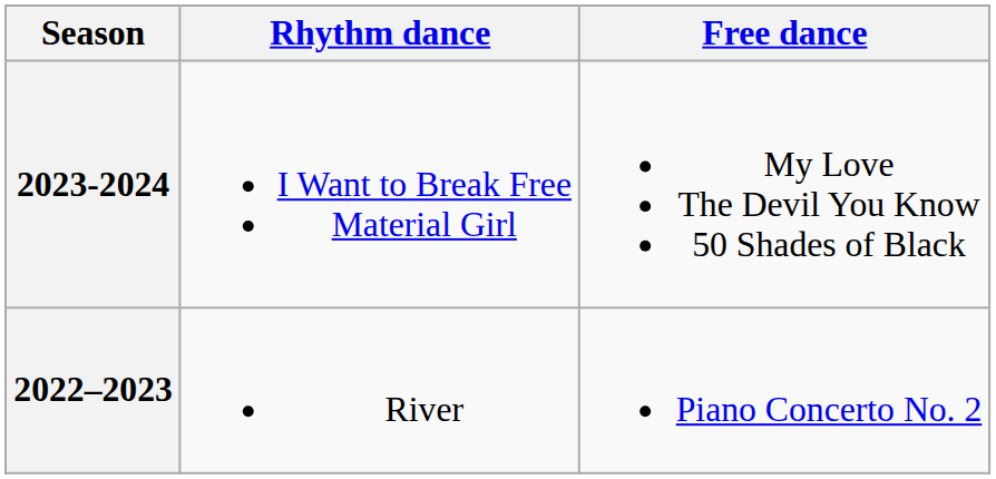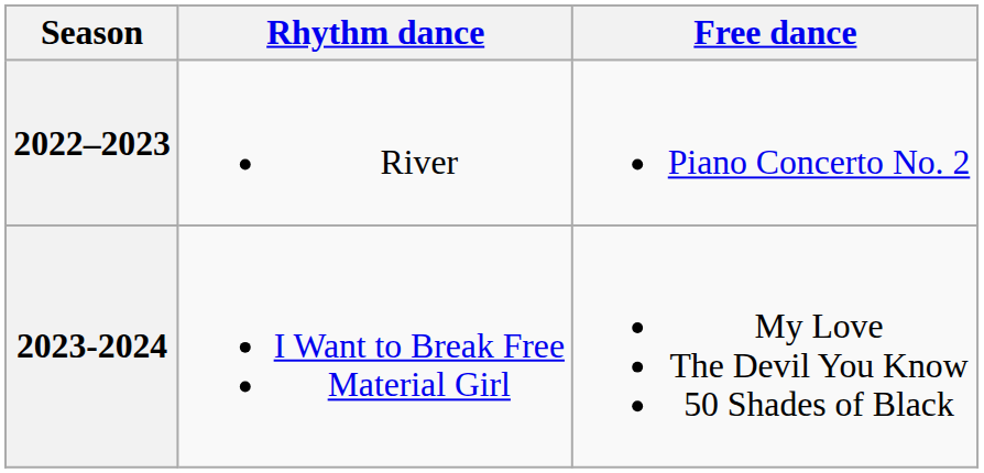 <table class="wikitable" style="text-align:center">
 <tr>
 <th>Season</th>
 <th><a href='#'>Rhythm dance</a></th>
 <th><a href='#'>Free dance</a></th>
 </tr>
 <tr>
+<th>2022–2023</th>
+<td><br><ul><li>River <br> </li></ul></td>
+<td><br><ul><li><a href='#'>Piano Concerto No. 2</a><br></li></ul></td>
+</tr>
+<tr>
 <th>2023-2024</th>
 <td><br><ul><li><a href='#'>I Want to Break Free</a> <br> </li><li><a href='#'>Material Girl</a> <br> </li></ul></td>
 <td><br><ul><li>My Love</li><li>The Devil You Know</li><li>50 Shades of Black<br></li></ul></td>
 </tr>
-<tr>
-<th>2022–2023</th>
-<td><br><ul><li>River <br> </li></ul></td>
-<td><br><ul><li><a href='#'>Piano Concerto No. 2</a><br></li></ul></td>
-</tr>
 </table>
